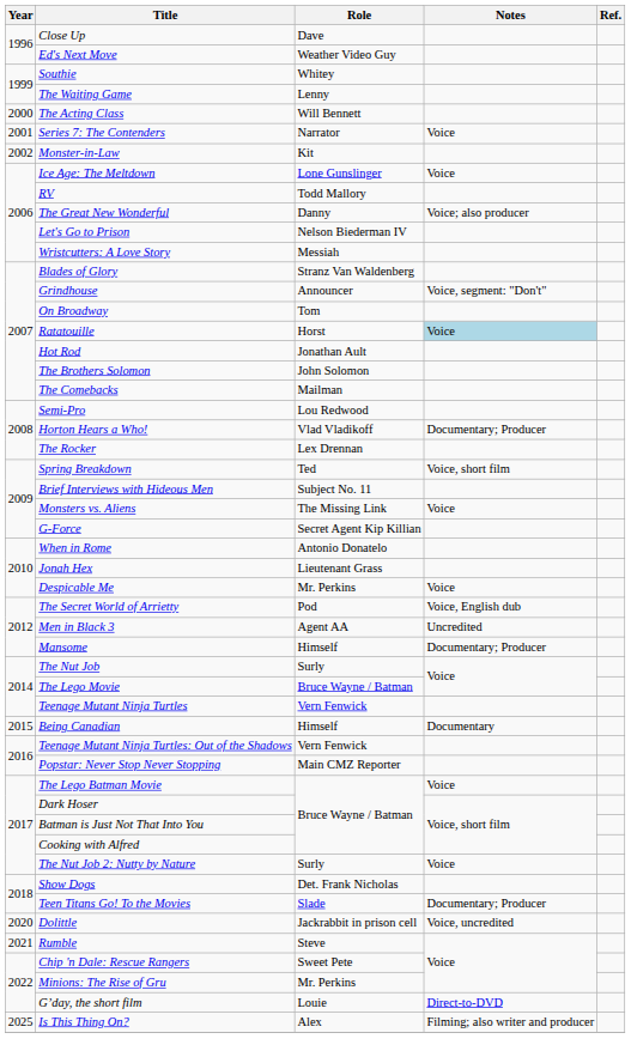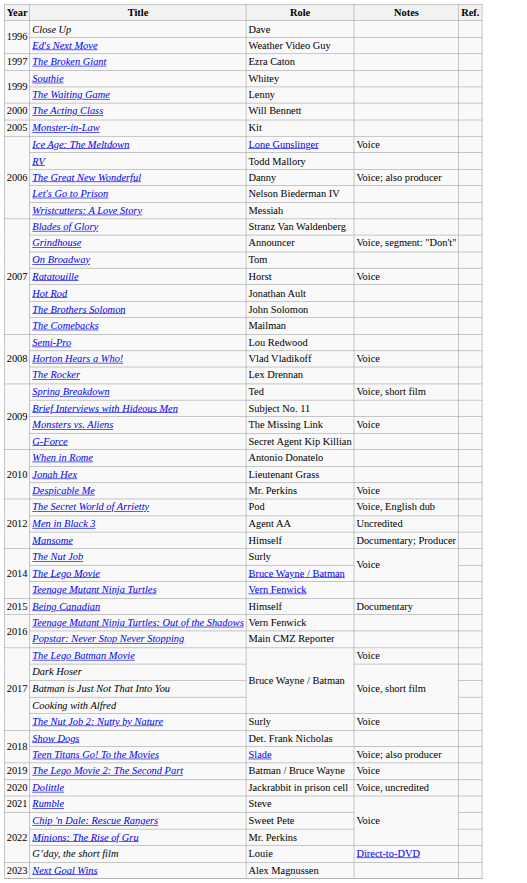 <table class="wikitable sortable">
 <tr>
 <th>Year</th>
 <th>Title</th>
 <th>Role</th>
 <th class="unsortable">Notes</th>
 <th class="unsortable">Ref.</th>
 </tr>
 <tr>
 <td rowspan=2>1996</td>
 <td><em>Close Up</em></td>
 <td>Dave</td>
 <td></td>
 <td></td>
 </tr>
 <tr>
 <td><em><a href='#'>Ed's Next Move</a></em></td>
 <td>Weather Video Guy</td>
+<td></td>
+<td></td>
+</tr>
+<tr>
+<td>1997</td>
+<td data-sort-value="Broken Giant, The"><em><a href='#'>The Broken Giant</a></em></td>
+<td>Ezra Caton</td>
 <td></td>
 <td></td>
 </tr>
 <tr>
 <td rowspan=2>1999</td>
 <td><em><a href='#'>Southie</a></em></td>
 <td>Whitey</td>
 <td></td>
 <td></td>
 </tr>
 <tr>
 <td data-sort-value="Waiting Game, The"><em><a href='#'>The Waiting Game</a></em></td>
 <td>Lenny</td>
 <td></td>
 <td></td>
 </tr>
 <tr>
 <td>2000</td>
 <td data-sort-value="Acting Class, The"><em><a href='#'>The Acting Class</a></em></td>
 <td>Will Bennett</td>
 <td></td>
 <td></td>
 </tr>
 <tr>
-<td>2001</td>
-<td><em><a href='#'>Series 7: The Contenders</a></em></td>
-<td>Narrator</td>
-<td>Voice</td>
-<td></td>
-</tr>
-<tr>
-<td>2002</td>
+<td>2005</td>
 <td><em><a href='#'>Monster-in-Law</a></em></td>
 <td>Kit</td>
 <td></td>
 <td></td>
 </tr>
 <tr>
 <td rowspan=5>2006</td>
 <td><em><a href='#'>Ice Age: The Meltdown</a></em></td>
 <td><a href='#'>Lone Gunslinger</a></td>
 <td>Voice</td>
 <td></td>
 </tr>
 <tr>
 <td><em><a href='#'>RV</a></em></td>
 <td>Todd Mallory</td>
 <td></td>
 <td></td>
 </tr>
 <tr>
 <td data-sort-value="Great New Wonderful, The"><em><a href='#'>The Great New Wonderful</a></em></td>
 <td>Danny</td>
 <td>Voice; also producer</td>
 <td></td>
 </tr>
 <tr>
 <td><em><a href='#'>Let's Go to Prison</a></em></td>
 <td>Nelson Biederman IV</td>
 <td></td>
 <td></td>
 </tr>
 <tr>
 <td><em><a href='#'>Wristcutters: A Love Story</a></em></td>
 <td>Messiah</td>
 <td></td>
 <td></td>
 </tr>
 <tr>
 <td rowspan=7>2007</td>
 <td><em><a href='#'>Blades of Glory</a></em></td>
 <td>Stranz Van Waldenberg</td>
 <td></td>
 <td></td>
 </tr>
 <tr>
 <td><em><a href='#'>Grindhouse</a></em></td>
 <td>Announcer</td>
 <td>Voice, segment: "Don't"</td>
 <td></td>
 </tr>
 <tr>
 <td><em><a href='#'>On Broadway</a></em></td>
 <td>Tom</td>
 <td></td>
 <td></td>
 </tr>
 <tr>
 <td><em><a href='#'>Ratatouille</a></em></td>
 <td>Horst</td>
-<td style="background: lightblue;">Voice</td>
+<td>Voice</td>
 <td></td>
 </tr>
 <tr>
 <td><em><a href='#'>Hot Rod</a></em></td>
 <td>Jonathan Ault</td>
 <td></td>
 <td></td>
 </tr>
 <tr>
 <td data-sort-value="Brothers Solomon, The"><em><a href='#'>The Brothers Solomon</a></em></td>
 <td>John Solomon</td>
 <td></td>
 <td></td>
 </tr>
 <tr>
 <td data-sort-value="Comebacks, The"><em><a href='#'>The Comebacks</a></em></td>
 <td>Mailman</td>
 <td></td>
 <td></td>
 </tr>
 <tr>
 <td rowspan=3>2008</td>
 <td><em><a href='#'>Semi-Pro</a></em></td>
 <td>Lou Redwood</td>
 <td></td>
 <td></td>
 </tr>
 <tr>
 <td><em><a href='#'>Horton Hears a Who!</a></em></td>
 <td>Vlad Vladikoff</td>
-<td>Documentary; Producer</td>
+<td>Voice</td>
 <td></td>
 </tr>
 <tr>
 <td data-sort-value="Rocker, The"><em><a href='#'>The Rocker</a></em></td>
 <td>Lex Drennan</td>
 <td></td>
 <td></td>
 </tr>
 <tr>
 <td rowspan=4>2009</td>
 <td><em><a href='#'>Spring Breakdown</a></em></td>
 <td>Ted</td>
 <td>Voice, short film</td>
 <td></td>
 </tr>
 <tr>
 <td><em><a href='#'>Brief Interviews with Hideous Men</a></em></td>
 <td>Subject No. 11</td>
 <td></td>
 <td></td>
 </tr>
 <tr>
 <td><em><a href='#'>Monsters vs. Aliens</a></em></td>
 <td>The Missing Link</td>
 <td>Voice</td>
 <td></td>
 </tr>
 <tr>
 <td><em><a href='#'>G-Force</a></em></td>
 <td>Secret Agent Kip Killian</td>
 <td></td>
 <td></td>
 </tr>
 <tr>
 <td rowspan=3>2010</td>
 <td><em><a href='#'>When in Rome</a></em></td>
 <td>Antonio Donatelo</td>
 <td></td>
 <td></td>
 </tr>
 <tr>
 <td><em><a href='#'>Jonah Hex</a></em></td>
 <td>Lieutenant Grass</td>
 <td></td>
 <td></td>
 </tr>
 <tr>
 <td><em><a href='#'>Despicable Me</a></em></td>
 <td>Mr. Perkins</td>
 <td>Voice</td>
 <td></td>
 </tr>
 <tr>
 <td rowspan=3>2012</td>
 <td data-sort-value="Secret World of Arrietty, The"><em><a href='#'>The Secret World of Arrietty</a></em></td>
 <td>Pod</td>
 <td>Voice, English dub</td>
 <td></td>
 </tr>
 <tr>
 <td><em><a href='#'>Men in Black 3</a></em></td>
 <td>Agent AA</td>
 <td>Uncredited</td>
 <td></td>
 </tr>
 <tr>
 <td><em><a href='#'>Mansome</a></em></td>
 <td>Himself</td>
 <td>Documentary; Producer</td>
 <td></td>
 </tr>
 <tr>
 <td rowspan=3>2014</td>
 <td data-sort-value="Nut Job, The"><em><a href='#'>The Nut Job</a></em></td>
 <td>Surly</td>
 <td rowspan="2">Voice</td>
 <td></td>
 </tr>
 <tr>
 <td data-sort-value="Lego Movie, The"><em><a href='#'>The Lego Movie</a></em></td>
 <td><a href='#'>Bruce Wayne / Batman</a></td>
 <td></td>
 </tr>
 <tr>
 <td><em><a href='#'>Teenage Mutant Ninja Turtles</a></em></td>
 <td><a href='#'>Vern Fenwick</a></td>
 <td></td>
 <td></td>
 </tr>
 <tr>
 <td>2015</td>
 <td><em><a href='#'>Being Canadian</a></em></td>
 <td>Himself</td>
 <td>Documentary</td>
 <td></td>
 </tr>
 <tr>
 <td rowspan=2>2016</td>
 <td><em><a href='#'>Teenage Mutant Ninja Turtles: Out of the Shadows</a></em></td>
 <td>Vern Fenwick</td>
 <td></td>
 <td></td>
 </tr>
 <tr>
 <td><em><a href='#'>Popstar: Never Stop Never Stopping</a></em></td>
 <td>Main CMZ Reporter</td>
 <td></td>
 <td></td>
 </tr>
 <tr>
 <td rowspan=5>2017</td>
 <td data-sort-value="Lego Batman Movie, The"><em><a href='#'>The Lego Batman Movie</a></em></td>
 <td rowspan="4">Bruce Wayne / Batman</td>
 <td>Voice</td>
 <td></td>
 </tr>
 <tr>
 <td><em>Dark Hoser</em></td>
 <td rowspan="3">Voice, short film</td>
 <td></td>
 </tr>
 <tr>
 <td><em>Batman is Just Not That Into You</em></td>
 <td></td>
 </tr>
 <tr>
 <td><em>Cooking with Alfred</em></td>
 <td></td>
 </tr>
 <tr>
 <td data-sort-value="Nut Job 2: Nutty by Nature, The"><em><a href='#'>The Nut Job 2: Nutty by Nature</a></em></td>
 <td>Surly</td>
 <td>Voice</td>
 <td></td>
 </tr>
 <tr>
 <td rowspan=2>2018</td>
 <td><em><a href='#'>Show Dogs</a></em></td>
 <td>Det. Frank Nicholas</td>
 <td></td>
 <td></td>
 </tr>
 <tr>
 <td><em><a href='#'>Teen Titans Go! To the Movies</a></em></td>
 <td><a href='#'>Slade</a></td>
-<td>Documentary; Producer</td>
+<td>Voice; also producer</td>
+<td></td>
+</tr>
+<tr>
+<td>2019</td>
+<td data-sort-value="Lego Movie 2: The Second Part, The"><em><a href='#'>The Lego Movie 2: The Second Part</a></em></td>
+<td>Batman / Bruce Wayne</td>
+<td>Voice</td>
 <td></td>
 </tr>
 <tr>
 <td>2020</td>
 <td><em><a href='#'>Dolittle</a></em></td>
 <td>Jackrabbit in prison cell</td>
 <td>Voice, uncredited</td>
 <td></td>
 </tr>
 <tr>
 <td>2021</td>
 <td><em><a href='#'>Rumble</a></em></td>
 <td>Steve</td>
 <td rowspan="3">Voice</td>
 <td></td>
 </tr>
 <tr>
 <td rowspan=3>2022</td>
 <td><em><a href='#'>Chip 'n Dale: Rescue Rangers</a></em></td>
 <td>Sweet Pete</td>
 <td></td>
 </tr>
 <tr>
 <td><em><a href='#'>Minions: The Rise of Gru</a></em></td>
 <td>Mr. Perkins</td>
 <td></td>
 </tr>
 <tr>
 <td><em>G’day, the short film</em></td>
 <td>Louie</td>
 <td><a href='#'>Direct-to-DVD</a></td>
 <td></td>
 </tr>
 <tr>
-<td>2025</td>
-<td><em><a href='#'>Is This Thing On?</a></em></td>
-<td>Alex</td>
-<td>Filming; also writer and producer</td>
+<td>2023</td>
+<td><em><a href='#'>Next Goal Wins</a></em></td>
+<td>Alex Magnussen</td>
+<td></td>
 <td></td>
 </tr>
 <tr>
 </tr>
 </table>
